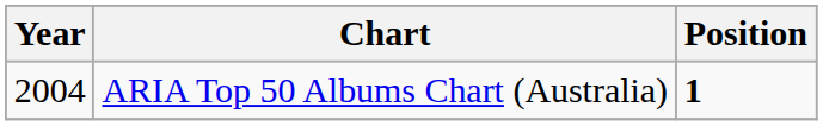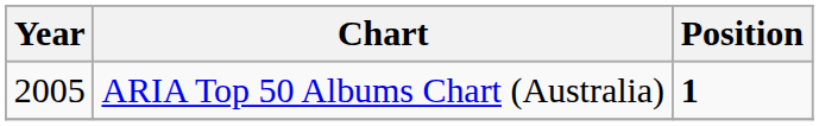 <table class="wikitable">
 <tr>
 <th>Year</th>
 <th>Chart</th>
 <th>Position</th>
 </tr>
 <tr>
-<td>2004</td>
+<td>2005</td>
 <td><a href='#'>ARIA Top 50 Albums Chart</a> (Australia)</td>
 <td><strong>1</strong></td>
 </tr>
 <tr>
 </tr>
 </table>
